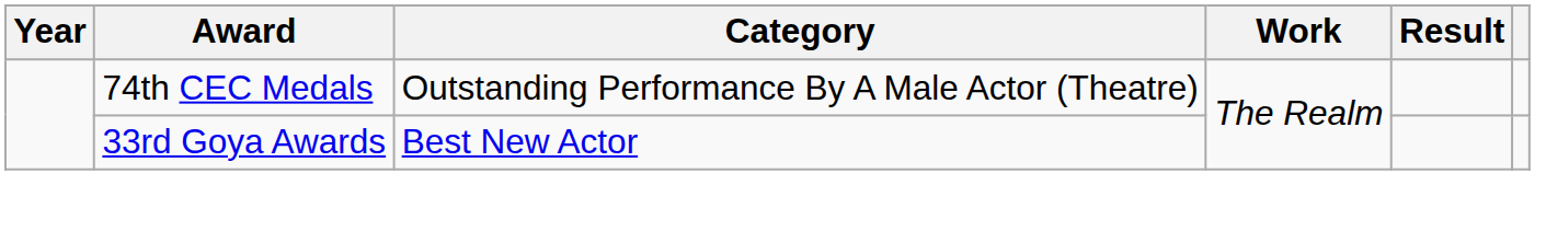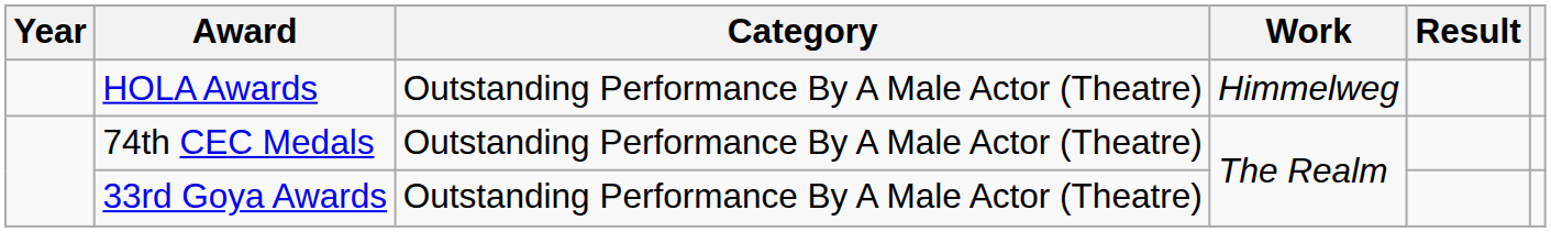 <table class="wikitable sortable plainrowheaders">
 <tr>
 <th>Year</th>
 <th>Award</th>
 <th>Category</th>
 <th>Work</th>
 <th>Result</th>
 <th scope="col" class="unsortable"></th>
+</tr>
+<tr>
+<td></td>
+<td><a href='#'>HOLA Awards</a></td>
+<td>Outstanding Performance By A Male Actor (Theatre)</td>
+<td><em>Himmelweg</em></td>
+<td></td>
+<td></td>
 </tr>
 <tr>
 <td rowspan = "2"></td>
 <td>74th <a href='#'>CEC Medals</a></td>
 <td>Outstanding Performance By A Male Actor (Theatre)</td>
 <td rowspan = "2"><em>The Realm</em></td>
 <td></td>
 <td></td>
 </tr>
 <tr>
 <td><a href='#'>33rd Goya Awards</a></td>
-<td><a href='#'>Best New Actor</a></td>
+<td>Outstanding Performance By A Male Actor (Theatre)</td>
 <td></td>
 <td></td>
 </tr>
 </table>
